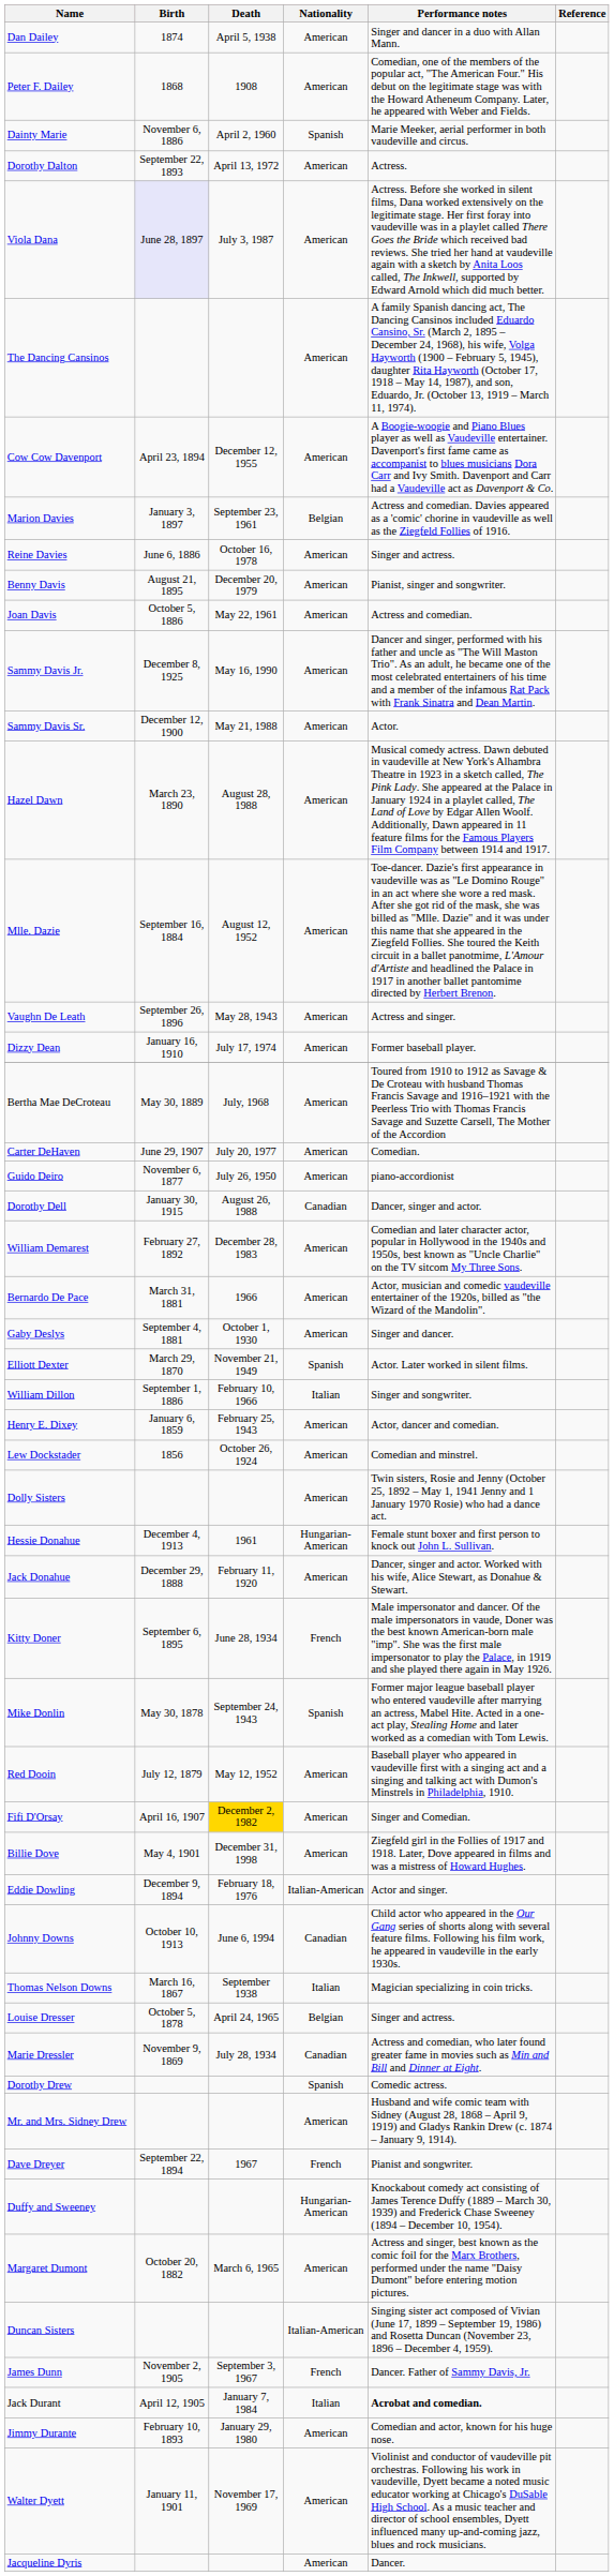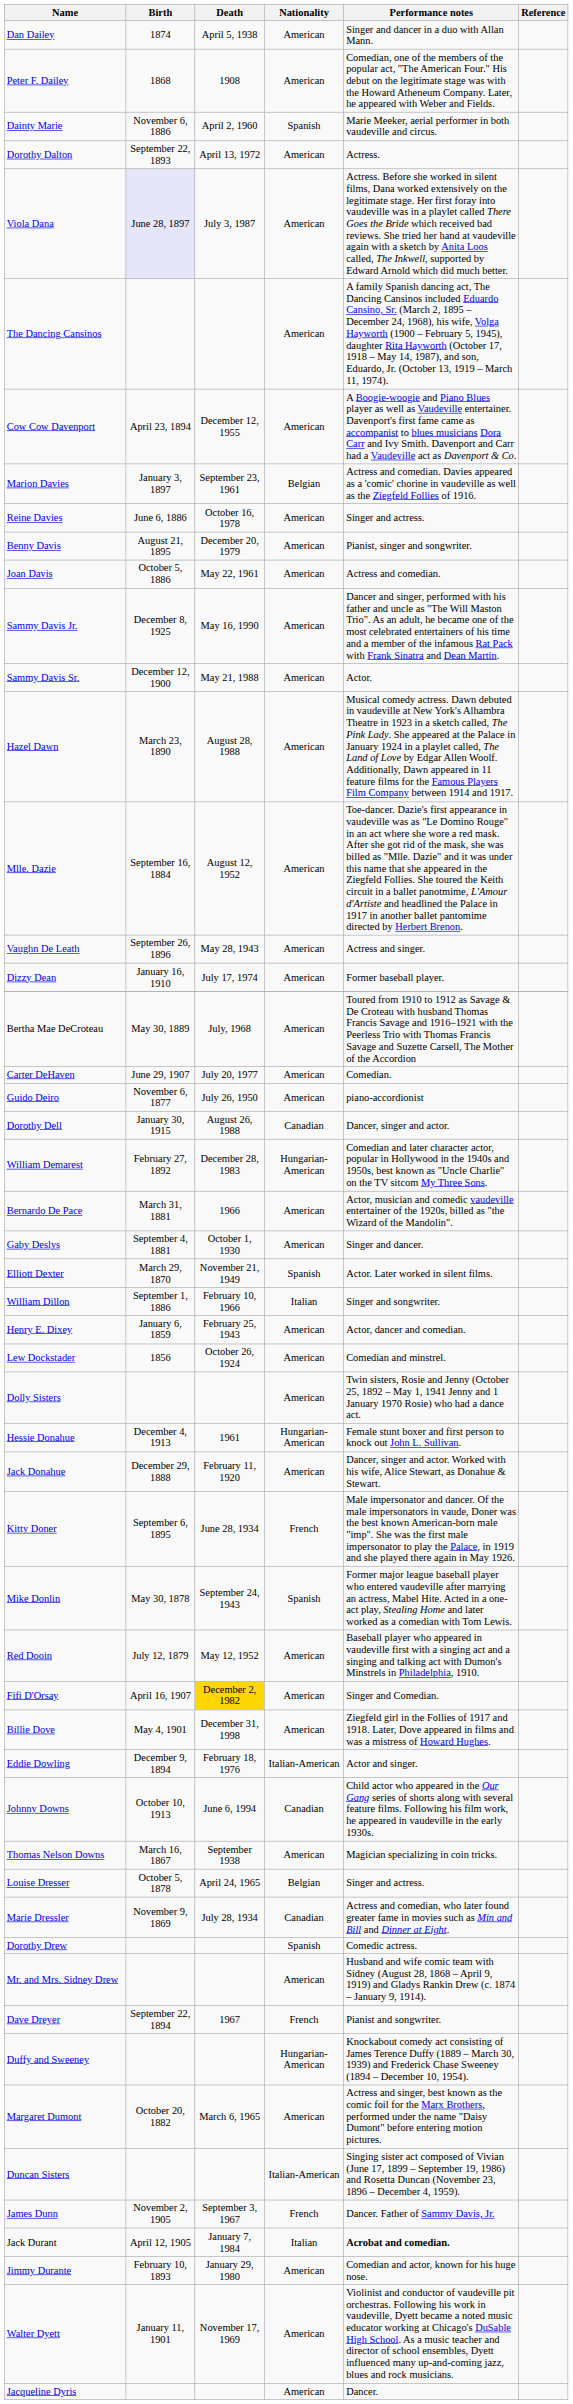 <table class="wikitable sortable">
 <tr style="background:pink;">
 <th style="width:24%;">Name</th>
 <th style="width:13%;">Birth</th>
 <th style="width:13%;">Death</th>
 <th style="width:15%;">Nationality</th>
 <th style="width:35%;">Performance notes</th>
 <th style="width:1%;">Reference</th>
 </tr>
 <tr>
 <td><a href='#'>Dan Dailey</a></td>
 <td style="text-align:center;">1874</td>
 <td style="text-align:center;">April 5, 1938</td>
 <td style="text-align:center;">American</td>
 <td>Singer and dancer in a duo with Allan Mann.</td>
 <td></td>
 </tr>
 <tr>
 <td><a href='#'>Peter F. Dailey</a></td>
 <td style="text-align:center;">1868</td>
 <td style="text-align:center;">1908</td>
 <td style="text-align:center;">American</td>
 <td>Comedian, one of the members of the popular act, "The American Four." His debut on the legitimate stage was with the Howard Atheneum Company. Later, he appeared with Weber and Fields.</td>
 <td></td>
 </tr>
 <tr>
 <td><a href='#'>Dainty Marie</a></td>
 <td style="text-align:center;">November 6, 1886</td>
 <td style="text-align:center;">April 2, 1960</td>
 <td style="text-align:center;">Spanish</td>
 <td>Marie Meeker, aerial performer in both vaudeville and circus.</td>
 <td></td>
 </tr>
 <tr>
 <td><a href='#'>Dorothy Dalton</a></td>
 <td style="text-align:center;">September 22, 1893</td>
 <td style="text-align:center;">April 13, 1972</td>
 <td style="text-align:center;">American</td>
 <td>Actress.</td>
 <td></td>
 </tr>
 <tr>
 <td><a href='#'>Viola Dana</a></td>
 <td style="background: lavender; text-align:center;">June 28, 1897</td>
 <td style="text-align:center;">July 3, 1987</td>
 <td style="text-align:center;">American</td>
 <td>Actress. Before she worked in silent films, Dana worked extensively on the legitimate stage. Her first foray into vaudeville was in a playlet called <em>There Goes the Bride</em> which received bad reviews. She tried her hand at vaudeville again with a sketch by <a href='#'>Anita Loos</a> called, <em>The Inkwell</em>, supported by Edward Arnold which did much better.</td>
 <td></td>
 </tr>
 <tr>
 <td><a href='#'>The Dancing Cansinos</a></td>
 <td style="text-align:center;"></td>
 <td style="text-align:center;"></td>
 <td style="text-align:center;">American</td>
 <td>A family Spanish dancing act, The Dancing Cansinos included <a href='#'>Eduardo Cansino, Sr.</a> (March 2, 1895 – December 24, 1968), his wife, <a href='#'>Volga Hayworth</a> (1900 – February 5, 1945), daughter <a href='#'>Rita Hayworth</a> (October 17, 1918 – May 14, 1987), and son, Eduardo, Jr. (October 13, 1919 – March 11, 1974).</td>
 <td></td>
 </tr>
 <tr>
 <td><a href='#'>Cow Cow Davenport</a></td>
 <td style="text-align:center;">April 23, 1894</td>
 <td style="text-align:center;">December 12, 1955</td>
 <td style="text-align:center;">American</td>
 <td>A <a href='#'>Boogie-woogie</a> and <a href='#'>Piano Blues</a> player as well as <a href='#'>Vaudeville</a> entertainer. Davenport's first fame came as <a href='#'>accompanist</a> to <a href='#'>blues musicians</a> <a href='#'>Dora Carr</a> and Ivy Smith. Davenport and Carr had a <a href='#'>Vaudeville</a> act as <em>Davenport & Co</em>.</td>
 <td></td>
 </tr>
 <tr>
 <td><a href='#'>Marion Davies</a></td>
 <td style="text-align:center;">January 3, 1897</td>
 <td style="text-align:center;">September 23, 1961</td>
 <td style="text-align:center;">Belgian</td>
 <td>Actress and comedian. Davies appeared as a 'comic' chorine in vaudeville as well as the <a href='#'>Ziegfeld Follies</a> of 1916.</td>
 <td></td>
 </tr>
 <tr>
 <td><a href='#'>Reine Davies</a></td>
 <td style="text-align:center;">June 6, 1886</td>
 <td style="text-align:center;">October 16, 1978</td>
 <td style="text-align:center;">American</td>
 <td>Singer and actress.</td>
 <td></td>
 </tr>
 <tr>
 <td><a href='#'>Benny Davis</a></td>
 <td style="text-align:center;">August 21, 1895</td>
 <td style="text-align:center;">December 20, 1979</td>
 <td style="text-align:center;">American</td>
 <td>Pianist, singer and songwriter.</td>
 <td></td>
 </tr>
 <tr>
 <td><a href='#'>Joan Davis</a></td>
 <td style="text-align:center;">October 5, 1886</td>
 <td style="text-align:center;">May 22, 1961</td>
 <td style="text-align:center;">American</td>
 <td>Actress and comedian.</td>
 <td></td>
 </tr>
 <tr>
 <td><a href='#'>Sammy Davis Jr.</a></td>
 <td style="text-align:center;">December 8, 1925</td>
 <td style="text-align:center;">May 16, 1990</td>
 <td style="text-align:center;">American</td>
 <td>Dancer and singer, performed with his father and uncle as "The Will Maston Trio". As an adult, he became one of the most celebrated entertainers of his time and a member of the infamous <a href='#'>Rat Pack</a> with <a href='#'>Frank Sinatra</a> and <a href='#'>Dean Martin</a>.</td>
 <td></td>
 </tr>
 <tr>
 <td><a href='#'>Sammy Davis Sr.</a></td>
 <td style="text-align:center;">December 12, 1900</td>
 <td style="text-align:center;">May 21, 1988</td>
 <td style="text-align:center;">American</td>
 <td>Actor.</td>
 <td></td>
 </tr>
 <tr>
 <td><a href='#'>Hazel Dawn</a></td>
 <td style="text-align:center;">March 23, 1890</td>
 <td style="text-align:center;">August 28, 1988</td>
 <td style="text-align:center;">American</td>
 <td>Musical comedy actress. Dawn debuted in vaudeville at New York's Alhambra Theatre in 1923 in a sketch called, <em>The Pink Lady</em>. She appeared at the Palace in January 1924 in a playlet called, <em>The Land of Love</em> by Edgar Allen Woolf. Additionally, Dawn appeared in 11 feature films for the <a href='#'>Famous Players Film Company</a> between 1914 and 1917.</td>
 <td></td>
 </tr>
 <tr>
 <td><a href='#'>Mlle. Dazie</a></td>
 <td style="text-align:center;">September 16, 1884</td>
 <td style="text-align:center;">August 12, 1952</td>
 <td style="text-align:center;">American</td>
 <td>Toe-dancer. Dazie's first appearance in vaudeville was as "Le Domino Rouge" in an act where she wore a red mask. After she got rid of the mask, she was billed as "Mlle. Dazie" and it was under this name that she appeared in the Ziegfeld Follies. She toured the Keith circuit in a ballet panotmime, <em>L'Amour d'Artiste</em> and headlined the Palace in 1917 in another ballet pantomime directed by <a href='#'>Herbert Brenon</a>.</td>
 <td></td>
 </tr>
 <tr>
 <td><a href='#'>Vaughn De Leath</a></td>
 <td style="text-align:center;">September 26, 1896</td>
 <td style="text-align:center;">May 28, 1943</td>
 <td style="text-align:center;">American</td>
 <td>Actress and singer.</td>
 <td></td>
 </tr>
 <tr>
 <td><a href='#'>Dizzy Dean</a></td>
 <td style="text-align:center;">January 16, 1910</td>
 <td style="text-align:center;">July 17, 1974</td>
 <td style="text-align:center;">American</td>
 <td>Former baseball player.</td>
 <td></td>
 </tr>
 <tr>
 </tr>
 <tr>
 <td>Bertha Mae DeCroteau</td>
 <td style="text-align:center;">May 30, 1889</td>
 <td style="text-align:center;">July, 1968</td>
 <td style="text-align:center;">American</td>
 <td>Toured from 1910 to 1912 as Savage & De Croteau with husband Thomas Francis Savage and 1916–1921 with the Peerless Trio with Thomas Francis Savage and Suzette Carsell, The Mother of the Accordion</td>
 <td></td>
 </tr>
 <tr>
 <td><a href='#'>Carter DeHaven</a></td>
 <td style="text-align:center;">June 29, 1907</td>
 <td style="text-align:center;">July 20, 1977</td>
 <td style="text-align:center;">American</td>
 <td>Comedian.</td>
 <td></td>
 </tr>
 <tr>
 <td><a href='#'>Guido Deiro</a></td>
 <td style="text-align:center;">November 6, 1877</td>
 <td style="text-align:center;">July 26, 1950</td>
 <td style="text-align:center;">American</td>
 <td>piano-accordionist</td>
 <td></td>
 </tr>
 <tr>
 <td><a href='#'>Dorothy Dell</a></td>
 <td style="text-align:center;">January 30, 1915</td>
 <td style="text-align:center;">August 26, 1988</td>
 <td style="text-align:center;">Canadian</td>
 <td>Dancer, singer and actor.</td>
 <td></td>
 </tr>
 <tr>
 <td><a href='#'>William Demarest</a></td>
 <td style="text-align:center;">February 27, 1892</td>
 <td style="text-align:center;">December 28, 1983</td>
-<td style="text-align:center;">American</td>
+<td style="text-align:center;">Hungarian-American</td>
 <td>Comedian and later character actor, popular in Hollywood in the 1940s and 1950s, best known as "Uncle Charlie" on the TV sitcom <a href='#'>My Three Sons</a>.</td>
 <td></td>
 </tr>
 <tr>
 <td><a href='#'>Bernardo De Pace</a></td>
 <td style="text-align:center;">March 31, 1881</td>
 <td style="text-align:center;">1966</td>
 <td style="text-align:center;">American</td>
 <td>Actor, musician and comedic <a href='#'>vaudeville</a> entertainer of the 1920s, billed as "the Wizard of the Mandolin".</td>
 </tr>
 <tr>
 <td><a href='#'>Gaby Deslys</a></td>
 <td style="text-align:center;">September 4, 1881</td>
 <td style="text-align:center;">October 1, 1930</td>
 <td style="text-align:center;">American</td>
 <td>Singer and dancer.</td>
 <td></td>
 </tr>
 <tr>
 <td><a href='#'>Elliott Dexter</a></td>
 <td style="text-align:center;">March 29, 1870</td>
 <td style="text-align:center;">November 21, 1949</td>
 <td style="text-align:center;">Spanish</td>
 <td>Actor. Later worked in silent films.</td>
 <td></td>
 </tr>
 <tr>
 <td><a href='#'>William Dillon</a></td>
 <td style="text-align:center;">September 1, 1886</td>
 <td style="text-align:center;">February 10, 1966</td>
 <td style="text-align:center;">Italian</td>
 <td>Singer and songwriter.</td>
 <td></td>
 </tr>
 <tr>
 <td><a href='#'>Henry E. Dixey</a></td>
 <td style="text-align:center;">January 6, 1859</td>
 <td style="text-align:center;">February 25, 1943</td>
 <td style="text-align:center;">American</td>
 <td>Actor, dancer and comedian.</td>
 <td></td>
 </tr>
 <tr>
 <td><a href='#'>Lew Dockstader</a></td>
 <td style="text-align:center;">1856</td>
 <td style="text-align:center;">October 26, 1924</td>
 <td style="text-align:center;">American</td>
 <td>Comedian and minstrel.</td>
 <td></td>
 </tr>
 <tr>
 <td><a href='#'>Dolly Sisters</a></td>
 <td style="text-align:center;"></td>
 <td style="text-align:center;"></td>
 <td style="text-align:center;">American</td>
 <td>Twin sisters, Rosie and Jenny (October 25, 1892 – May 1, 1941 Jenny and 1 January 1970 Rosie) who had a dance act.</td>
 <td></td>
 </tr>
 <tr>
 <td><a href='#'>Hessie Donahue</a></td>
 <td style="text-align:center;">December 4, 1913</td>
 <td style="text-align:center;">1961</td>
 <td style="text-align:center;">Hungarian-American</td>
 <td>Female stunt boxer and first person to knock out <a href='#'>John L. Sullivan</a>.</td>
 <td></td>
 </tr>
 <tr>
 <td><a href='#'>Jack Donahue</a></td>
 <td style="text-align:center;">December 29, 1888</td>
 <td style="text-align:center;">February 11, 1920</td>
 <td style="text-align:center;">American</td>
 <td>Dancer, singer and actor. Worked with his wife, Alice Stewart, as Donahue & Stewart.</td>
 <td></td>
 </tr>
 <tr>
 <td><a href='#'>Kitty Doner</a></td>
 <td style="text-align:center;">September 6, 1895</td>
 <td style="text-align:center;">June 28, 1934</td>
 <td style="text-align:center;">French</td>
 <td>Male impersonator and dancer. Of the male impersonators in vaude, Doner was the best known American-born male "imp". She was the first male impersonator to play the <a href='#'>Palace</a>, in 1919 and she played there again in May 1926.</td>
 <td></td>
 </tr>
 <tr>
 <td><a href='#'>Mike Donlin</a></td>
 <td style="text-align:center;">May 30, 1878</td>
 <td style="text-align:center;">September 24, 1943</td>
 <td style="text-align:center;">Spanish</td>
 <td>Former major league baseball player who entered vaudeville after marrying an actress, Mabel Hite. Acted in a one-act play, <em>Stealing Home</em> and later worked as a comedian with Tom Lewis.</td>
 <td></td>
 </tr>
 <tr>
 <td><a href='#'>Red Dooin</a></td>
 <td style="text-align:center;">July 12, 1879</td>
 <td style="text-align:center;">May 12, 1952</td>
 <td style="text-align:center;">American</td>
 <td>Baseball player who appeared in vaudeville first with a singing act and a singing and talking act with Dumon's Minstrels in <a href='#'>Philadelphia</a>, 1910.</td>
 <td></td>
 </tr>
 <tr>
 <td><a href='#'>Fifi D'Orsay</a></td>
 <td style="text-align:center;">April 16, 1907</td>
 <td style="background: gold; text-align:center;">December 2, 1982</td>
 <td style="text-align:center;">American</td>
 <td>Singer and Comedian.</td>
 <td></td>
 </tr>
 <tr>
 <td><a href='#'>Billie Dove</a></td>
 <td style="text-align:center;">May 4, 1901</td>
 <td style="text-align:center;">December 31, 1998</td>
 <td style="text-align:center;">American</td>
 <td>Ziegfeld girl in the Follies of 1917 and 1918. Later, Dove appeared in films and was a mistress of <a href='#'>Howard Hughes</a>.</td>
 <td></td>
 </tr>
 <tr>
 <td><a href='#'>Eddie Dowling</a></td>
 <td style="text-align:center;">December 9, 1894</td>
 <td style="text-align:center;">February 18, 1976</td>
 <td style="text-align:center;">Italian-American</td>
 <td>Actor and singer.</td>
 <td></td>
 </tr>
 <tr>
 <td><a href='#'>Johnny Downs</a></td>
 <td style="text-align:center;">October 10, 1913</td>
 <td style="text-align:center;">June 6, 1994</td>
 <td style="text-align:center;">Canadian</td>
 <td>Child actor who appeared in the <em><a href='#'>Our Gang</a></em> series of shorts along with several feature films. Following his film work, he appeared in vaudeville in the early 1930s.</td>
 <td></td>
 </tr>
 <tr>
 <td><a href='#'>Thomas Nelson Downs</a></td>
 <td style="text-align:center;">March 16, 1867</td>
 <td style="text-align:center;">September 1938</td>
-<td style="text-align:center;">Italian</td>
+<td style="text-align:center;">American</td>
 <td>Magician specializing in coin tricks.</td>
 <td></td>
 </tr>
 <tr>
 <td><a href='#'>Louise Dresser</a></td>
 <td style="text-align:center;">October 5, 1878</td>
 <td style="text-align:center;">April 24, 1965</td>
 <td style="text-align:center;">Belgian</td>
 <td>Singer and actress.</td>
 <td></td>
 </tr>
 <tr>
 <td><a href='#'>Marie Dressler</a></td>
 <td style="text-align:center;">November 9, 1869</td>
 <td style="text-align:center;">July 28, 1934</td>
 <td style="text-align:center;">Canadian</td>
 <td>Actress and comedian, who later found greater fame in movies such as <em><a href='#'>Min and Bill</a></em> and <em><a href='#'>Dinner at Eight</a></em>.</td>
 <td></td>
 </tr>
 <tr>
 <td><a href='#'>Dorothy Drew</a></td>
 <td style="text-align:center;"></td>
 <td style="text-align:center;"></td>
 <td style="text-align:center;">Spanish</td>
 <td>Comedic actress.</td>
 <td></td>
 </tr>
 <tr>
 <td><a href='#'>Mr. and Mrs. Sidney Drew</a></td>
 <td style="text-align:center;"></td>
 <td style="text-align:center;"></td>
 <td style="text-align:center;">American</td>
 <td>Husband and wife comic team with Sidney (August 28, 1868 – April 9, 1919) and Gladys Rankin Drew (c. 1874 – January 9, 1914).</td>
 <td></td>
 </tr>
 <tr>
 <td><a href='#'>Dave Dreyer</a></td>
 <td style="text-align:center;">September 22, 1894</td>
 <td style="text-align:center;">1967</td>
 <td style="text-align:center;">French</td>
 <td>Pianist and songwriter.</td>
 <td></td>
 </tr>
 <tr>
 <td><a href='#'>Duffy and Sweeney</a></td>
 <td style="text-align:center;"></td>
 <td style="text-align:center;"></td>
 <td style="text-align:center;">Hungarian-American</td>
 <td>Knockabout comedy act consisting of James Terence Duffy (1889 – March 30, 1939) and Frederick Chase Sweeney (1894 – December 10, 1954).</td>
 <td></td>
 </tr>
 <tr>
 <td><a href='#'>Margaret Dumont</a></td>
 <td style="text-align:center;">October 20, 1882</td>
 <td style="text-align:center;">March 6, 1965</td>
 <td style="text-align:center;">American</td>
 <td>Actress and singer, best known as the comic foil for the <a href='#'>Marx Brothers</a>, performed under the name "Daisy Dumont" before entering motion pictures.</td>
 <td></td>
 </tr>
 <tr>
 <td><a href='#'>Duncan Sisters</a></td>
 <td style="text-align:center;"></td>
 <td style="text-align:center;"></td>
 <td style="text-align:center;">Italian-American</td>
 <td>Singing sister act composed of Vivian (June 17, 1899 – September 19, 1986) and Rosetta Duncan (November 23, 1896 – December 4, 1959).</td>
 <td></td>
 </tr>
 <tr>
 <td><a href='#'>James Dunn</a></td>
 <td style="text-align:center;">November 2, 1905</td>
 <td style="text-align:center;">September 3, 1967</td>
 <td style="text-align:center;">French</td>
 <td>Dancer. Father of <a href='#'>Sammy Davis, Jr.</a></td>
 <td></td>
 </tr>
 <tr>
 <td>Jack Durant</td>
 <td style="text-align:center;">April 12, 1905</td>
 <td style="text-align:center;">January 7, 1984</td>
 <td style="text-align:center;">Italian</td>
 <td><strong>Acrobat and comedian.</strong></td>
 <td></td>
 </tr>
 <tr>
 <td><a href='#'>Jimmy Durante</a></td>
 <td style="text-align:center;">February 10, 1893</td>
 <td style="text-align:center;">January 29, 1980</td>
 <td style="text-align:center;">American</td>
 <td>Comedian and actor, known for his huge nose.</td>
 <td></td>
 </tr>
 <tr>
 <td><a href='#'>Walter Dyett</a></td>
 <td style="text-align:center;">January 11, 1901</td>
 <td style="text-align:center;">November 17, 1969</td>
 <td style="text-align:center;">American</td>
 <td>Violinist and conductor of vaudeville pit orchestras. Following his work in vaudeville, Dyett became a noted music educator working at Chicago's <a href='#'>DuSable High School</a>. As a music teacher and director of school ensembles, Dyett influenced many up-and-coming jazz, blues and rock musicians.</td>
 <td></td>
 </tr>
 <tr>
 <td><a href='#'>Jacqueline Dyris</a></td>
 <td style="text-align:center;"></td>
 <td style="text-align:center;"></td>
 <td style="text-align:center;">American</td>
 <td>Dancer.</td>
 <td></td>
 </tr>
 </table>
